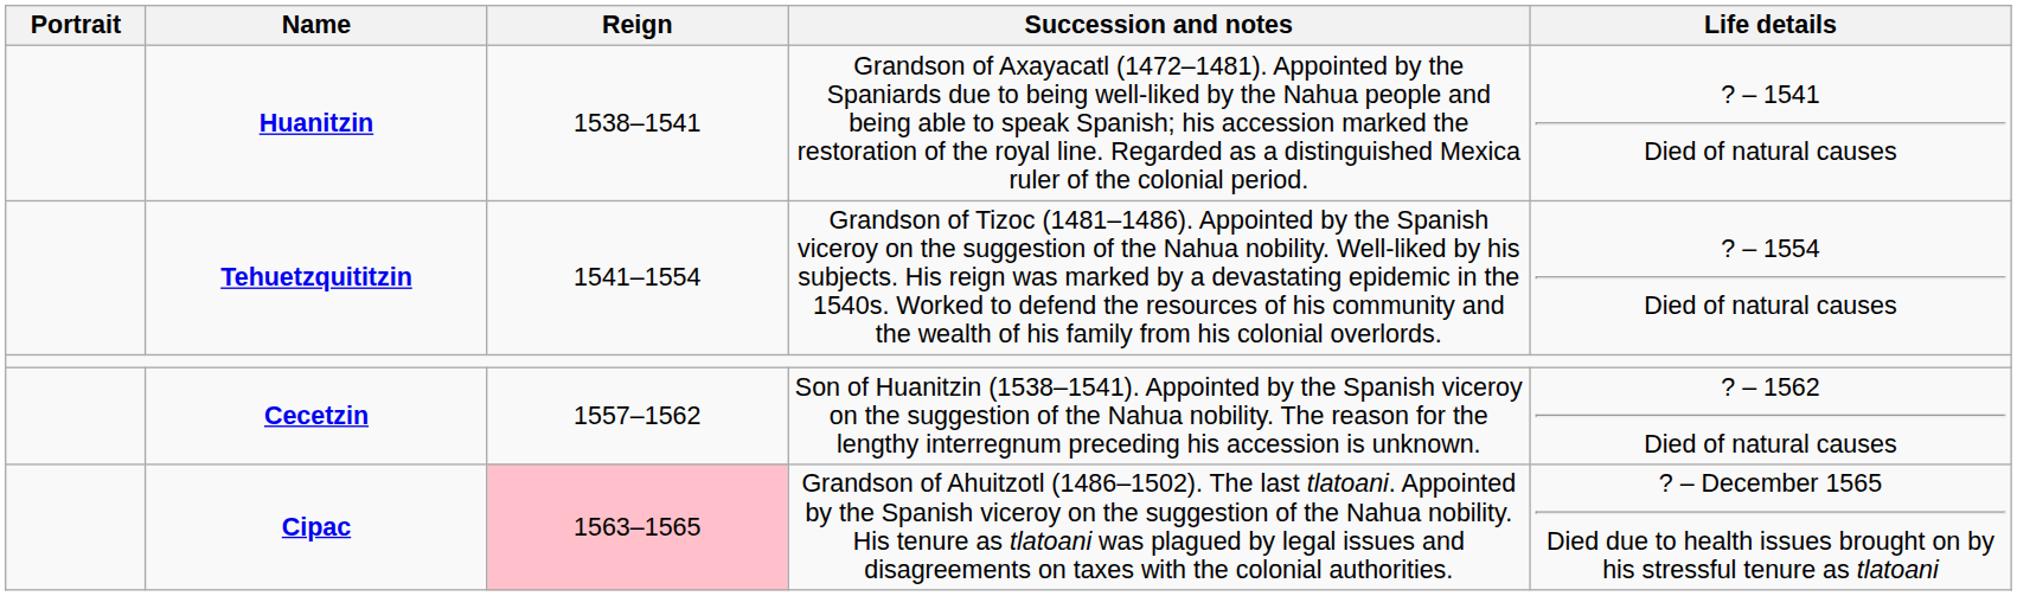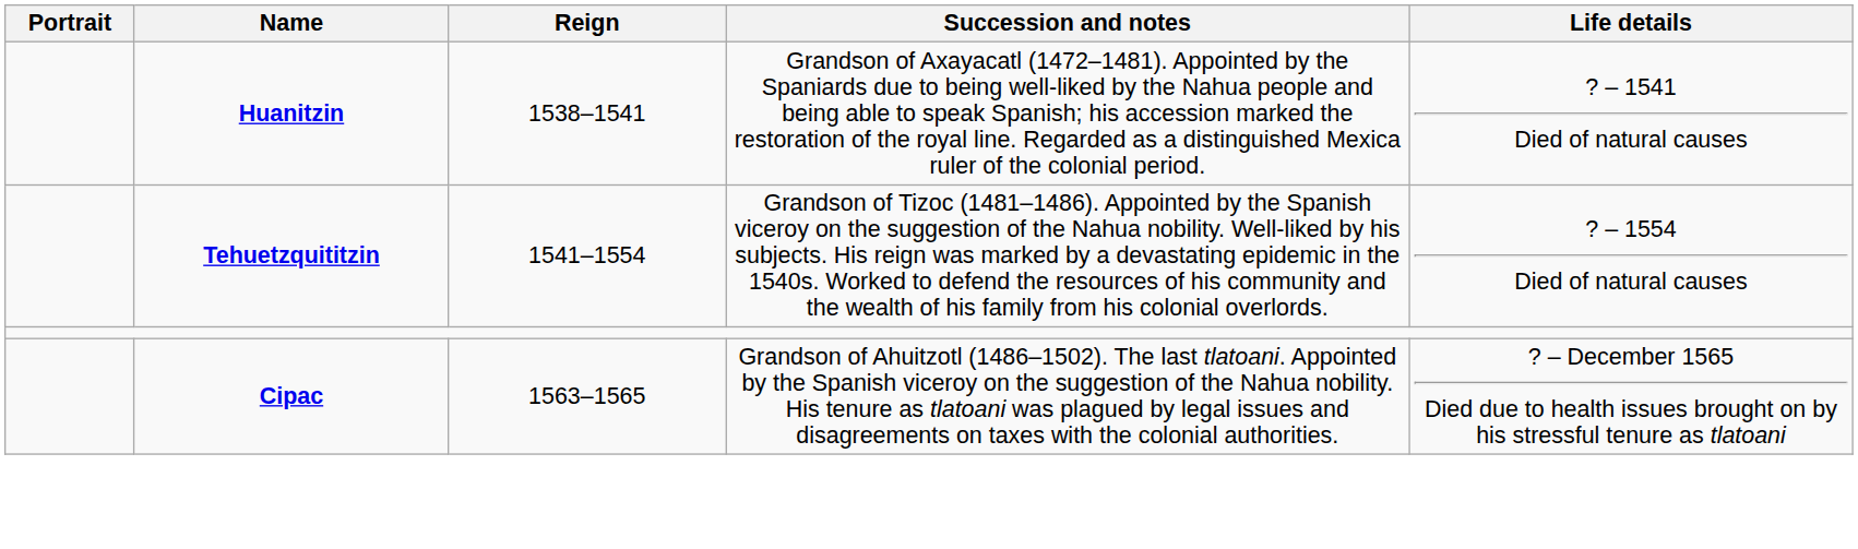 <table class="wikitable" style="width:100%; text-align:center;">
 <tr>
 <th width="7%">Portrait</th>
 <th width="17%">Name</th>
 <th width="15%">Reign</th>
 <th width="37%">Succession and notes</th>
 <th width="24%">Life details</th>
 </tr>
 <tr>
 <td></td>
 <td><strong><a href='#'>Huanitzin</a></strong><br></td>
 <td>1538–1541<br></td>
 <td>Grandson of Axayacatl (1472–1481). Appointed by the Spaniards due to being well-liked by the Nahua people and being able to speak Spanish; his accession marked the restoration of the royal line. Regarded as a distinguished Mexica ruler of the colonial period.</td>
 <td>? – 1541<hr>Died of natural causes</td>
 </tr>
 <tr>
 <td></td>
 <td><strong><a href='#'>Tehuetzquititzin</a></strong><br></td>
 <td>1541–1554<br></td>
 <td>Grandson of Tizoc (1481–1486). Appointed by the Spanish viceroy on the suggestion of the Nahua nobility. Well-liked by his subjects. His reign was marked by a devastating epidemic in the 1540s. Worked to defend the resources of his community and the wealth of his family from his colonial overlords.</td>
 <td>? – 1554<hr>Died of natural causes</td>
 </tr>
 <tr>
 <td colspan="5"></td>
 </tr>
 <tr>
 <td></td>
-<td><strong><a href='#'>Cecetzin</a></strong><br></td>
-<td>1557–1562<br></td>
-<td>Son of Huanitzin (1538–1541). Appointed by the Spanish viceroy on the suggestion of the Nahua nobility. The reason for the lengthy interregnum preceding his accession is unknown.</td>
-<td>? – 1562<hr>Died of natural causes</td>
-</tr>
-<tr>
-<td></td>
 <td><strong><a href='#'>Cipac</a></strong><br></td>
-<td style="background: pink;">1563–1565<br></td>
+<td>1563–1565<br></td>
 <td>Grandson of Ahuitzotl (1486–1502). The last <em>tlatoani</em>. Appointed by the Spanish viceroy on the suggestion of the Nahua nobility. His tenure as <em>tlatoani</em> was plagued by legal issues and disagreements on taxes with the colonial authorities.</td>
 <td>? – December 1565<hr>Died due to health issues brought on by his stressful tenure as <em>tlatoani</em></td>
 </tr>
 </table>
